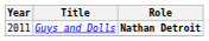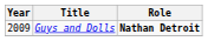 <table class="wikitable sortable">
 <tr>
 <th>Year</th>
 <th>Title</th>
 <th>Role</th>
 </tr>
 <tr>
-<td>2011</td>
+<td>2009</td>
 <td><em><a href='#'>Guys and Dolls</a></em></td>
 <td><strong>Nathan Detroit</strong></td>
 </tr>
 <tr>
 </tr>
 </table>
